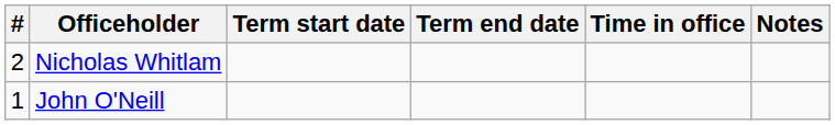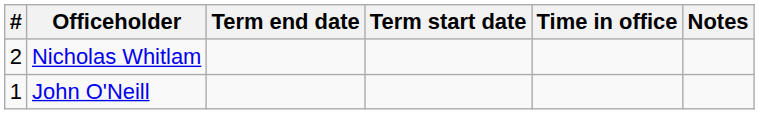 <table class='wikitable sortable'>
 <tr>
 <th>#</th>
 <th>Officeholder</th>
+<th>Term end date</th>
 <th>Term start date</th>
-<th>Term end date</th>
 <th>Time in office</th>
 <th>Notes</th>
 </tr>
 <tr>
 <td align=center>2</td>
 <td><a href='#'>Nicholas Whitlam</a></td>
 <td align=center></td>
 <td align=center></td>
 <td align=right></td>
 <td></td>
 </tr>
 <tr>
 <td align=center>1</td>
 <td><a href='#'>John O'Neill</a></td>
 <td align=center></td>
 <td align=center></td>
 <td align=right></td>
 <td></td>
 </tr>
 </table>
